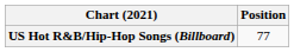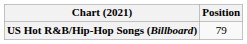 <table class="wikitable plainrowheaders" style="text-align:center">
 <tr>
 <th scope="col">Chart (2021)</th>
 <th scope="col">Position</th>
 </tr>
 <tr>
 <th scope="row">US Hot R&B/Hip-Hop Songs (<em>Billboard</em>)</th>
-<td>77</td>
+<td>79</td>
 </tr>
 </table>
